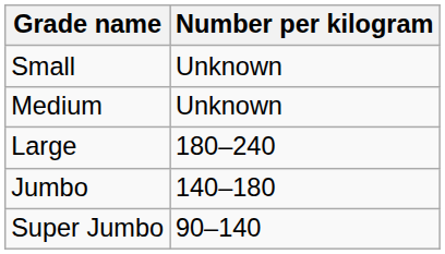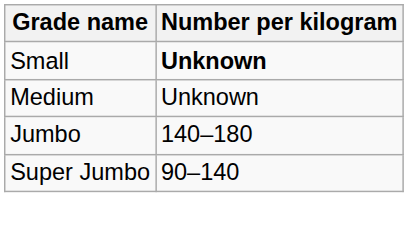 <table class="wikitable">
 <tr>
 <th>Grade name</th>
 <th>Number per kilogram</th>
 </tr>
 <tr>
 <td>Small</td>
-<td>Unknown</td>
+<td><strong>Unknown</strong></td>
 </tr>
 <tr>
 <td>Medium</td>
 <td>Unknown</td>
-</tr>
-<tr>
-<td>Large</td>
-<td>180–240</td>
 </tr>
 <tr>
 <td>Jumbo</td>
 <td>140–180</td>
 </tr>
 <tr>
 <td>Super Jumbo</td>
 <td>90–140</td>
 </tr>
 </table>
